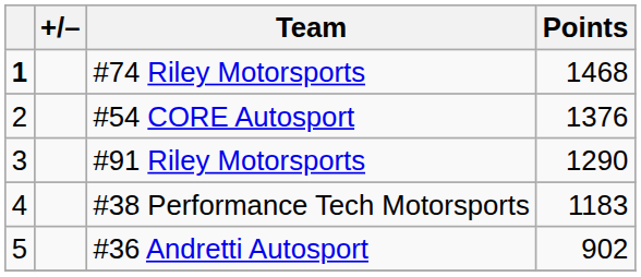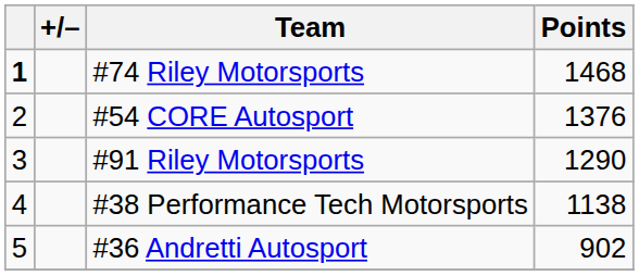 <table class="wikitable" style="font-size: 95%;">
 <tr>
 <th scope="col"></th>
 <th scope="col">+/–</th>
 <th scope="col">Team</th>
 <th scope="col">Points</th>
 </tr>
 <tr>
 <td align=center><strong>1</strong></td>
 <td align="left"></td>
 <td> #74 <a href='#'>Riley Motorsports</a></td>
 <td align=right>1468</td>
 </tr>
 <tr>
 <td align=center>2</td>
 <td align="left"></td>
 <td> #54 <a href='#'>CORE Autosport</a></td>
 <td align=right>1376</td>
 </tr>
 <tr>
 <td align=center>3</td>
 <td align="left"></td>
 <td> #91 <a href='#'>Riley Motorsports</a></td>
 <td align=right>1290</td>
 </tr>
 <tr>
 <td align=center>4</td>
 <td align="left"></td>
 <td> #38 Performance Tech Motorsports</td>
-<td align=right>1183</td>
+<td align=right>1138</td>
 </tr>
 <tr>
 <td align=center>5</td>
 <td align="left"></td>
 <td> #36 <a href='#'>Andretti Autosport</a></td>
 <td align=right>902</td>
 </tr>
 <tr>
 </tr>
 </table>
